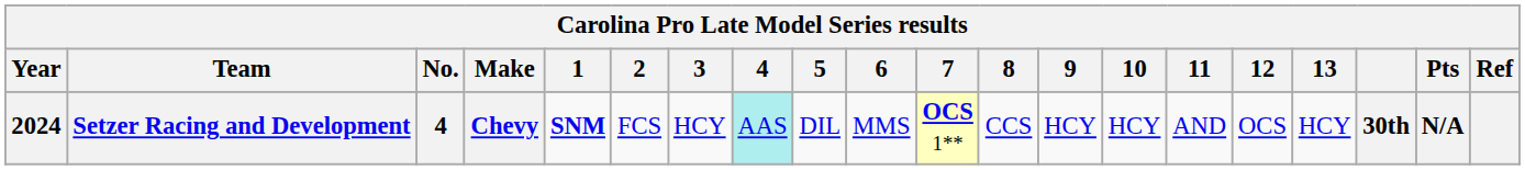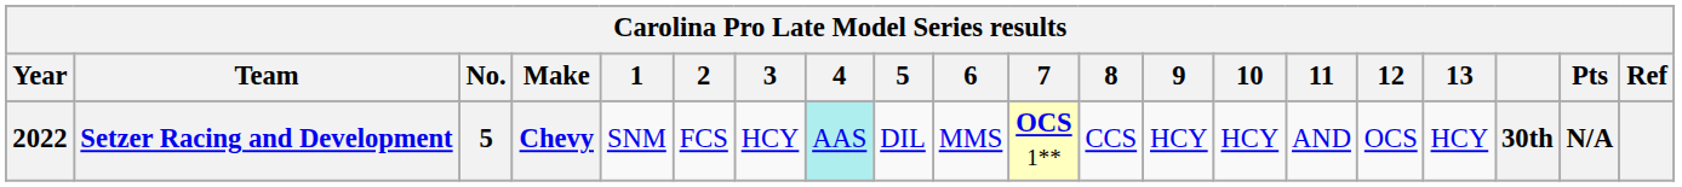 <table class="wikitable" style="text-align:center; font-size:75%">
 <tr>
 <th colspan=45>Carolina Pro Late Model Series results</th>
 </tr>
 <tr>
 <th>Year</th>
 <th>Team</th>
 <th>No.</th>
 <th>Make</th>
 <th>1</th>
 <th>2</th>
 <th>3</th>
 <th>4</th>
 <th>5</th>
 <th>6</th>
 <th>7</th>
 <th>8</th>
 <th>9</th>
 <th>10</th>
 <th>11</th>
 <th>12</th>
 <th>13</th>
 <th></th>
 <th>Pts</th>
 <th>Ref</th>
 </tr>
 <tr>
-<th>2024</th>
+<th>2022</th>
 <th><a href='#'>Setzer Racing and Development</a></th>
-<th>4</th>
+<th>5</th>
 <th><a href='#'>Chevy</a></th>
-<td><strong><a href='#'>SNM</a></strong></td>
+<td><a href='#'>SNM</a></td>
 <td><a href='#'>FCS</a></td>
 <td><a href='#'>HCY</a></td>
 <td style="background: paleturquoise;"><a href='#'>AAS</a></td>
 <td><a href='#'>DIL</a></td>
 <td><a href='#'>MMS</a></td>
 <td style="background:#FFFFBF;"><strong><a href='#'>OCS</a></strong><br><small>1**</small></td>
 <td><a href='#'>CCS</a></td>
 <td><a href='#'>HCY</a></td>
 <td><a href='#'>HCY</a></td>
 <td><a href='#'>AND</a></td>
 <td><a href='#'>OCS</a></td>
 <td><a href='#'>HCY</a></td>
 <th>30th</th>
 <th>N/A</th>
 <th></th>
 </tr>
 </table>
